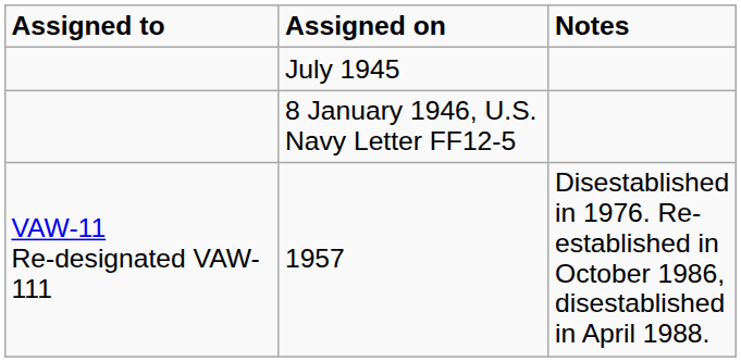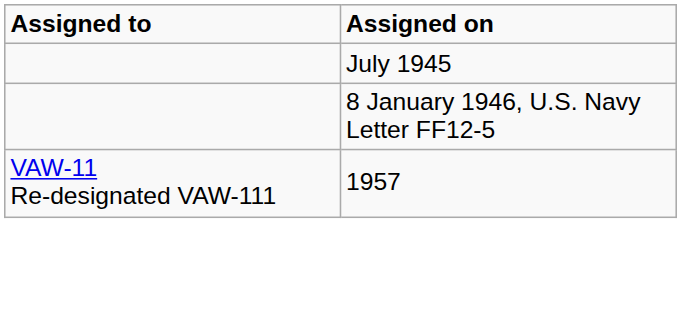 <table class="wikitable" style="width: 70%;">
 <tr>
 <td style="width: 200px;"><strong>Assigned to</strong></td>
 <td style="width: 200px;"><strong>Assigned on</strong></td>
-<td><strong>Notes</strong></td>
 </tr>
 <tr>
 <td></td>
 <td>July 1945</td>
-<td></td>
 </tr>
 <tr>
 <td></td>
 <td>8 January 1946, U.S. Navy Letter FF12-5</td>
-<td></td>
 </tr>
 <tr>
 <td><a href='#'>VAW-11</a><br>Re-designated VAW-111</td>
 <td>1957</td>
-<td>Disestablished in 1976. Re-established in October 1986, disestablished in April 1988.</td>
 </tr>
 </table>
